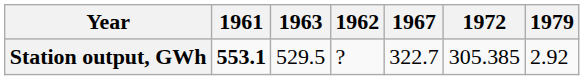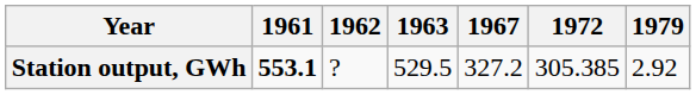 <table class="wikitable">
 <tr>
 <th>Year</th>
 <th>1961</th>
+<th>1962</th>
 <th>1963</th>
-<th>1962</th>
 <th>1967</th>
 <th>1972</th>
 <th>1979</th>
 </tr>
 <tr>
 <th>Station output, GWh</th>
 <td><strong>553.1</strong></td>
+<td>?</td>
 <td>529.5</td>
-<td>?</td>
-<td>322.7</td>
+<td>327.2</td>
 <td>305.385</td>
 <td>2.92</td>
 </tr>
 </table>
